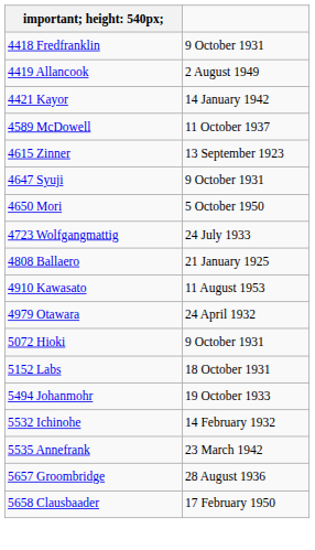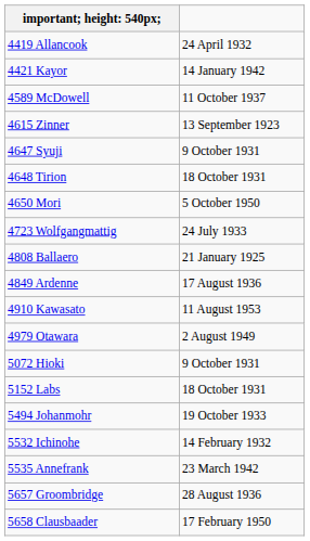 <table class="wikitable" style="font-size: 89%; float: left; width: 24em; margin-right: 1em; line-height: 1.65em">
 <tr>
 <th>important; height: 540px;</th>
 </tr>
 <tr>
-<td><a href='#'>4418 Fredfranklin</a></td>
-<td>9 October 1931</td>
-</tr>
-<tr>
 <td><a href='#'>4419 Allancook</a></td>
-<td>2 August 1949</td>
+<td>24 April 1932</td>
 </tr>
 <tr>
 <td><a href='#'>4421 Kayor</a></td>
 <td>14 January 1942</td>
 </tr>
 <tr>
 <td><a href='#'>4589 McDowell</a></td>
 <td>11 October 1937</td>
 </tr>
 <tr>
 <td><a href='#'>4615 Zinner</a></td>
 <td>13 September 1923</td>
 </tr>
 <tr>
 <td><a href='#'>4647 Syuji</a></td>
 <td>9 October 1931</td>
 </tr>
 <tr>
+<td><a href='#'>4648 Tirion</a></td>
+<td>18 October 1931</td>
+</tr>
+<tr>
 <td><a href='#'>4650 Mori</a></td>
 <td>5 October 1950</td>
 </tr>
 <tr>
 <td><a href='#'>4723 Wolfgangmattig</a></td>
 <td>24 July 1933</td>
 </tr>
 <tr>
 <td><a href='#'>4808 Ballaero</a></td>
 <td>21 January 1925</td>
 </tr>
 <tr>
+<td><a href='#'>4849 Ardenne</a></td>
+<td>17 August 1936</td>
+</tr>
+<tr>
 <td><a href='#'>4910 Kawasato</a></td>
 <td>11 August 1953</td>
 </tr>
 <tr>
 <td><a href='#'>4979 Otawara</a></td>
-<td>24 April 1932</td>
+<td>2 August 1949</td>
 </tr>
 <tr>
 <td><a href='#'>5072 Hioki</a></td>
 <td>9 October 1931</td>
 </tr>
 <tr>
 <td><a href='#'>5152 Labs</a></td>
 <td>18 October 1931</td>
 </tr>
 <tr>
 <td><a href='#'>5494 Johanmohr</a></td>
 <td>19 October 1933</td>
 </tr>
 <tr>
 <td><a href='#'>5532 Ichinohe</a></td>
 <td>14 February 1932</td>
 </tr>
 <tr>
 <td><a href='#'>5535 Annefrank</a></td>
 <td>23 March 1942</td>
 </tr>
 <tr>
 <td><a href='#'>5657 Groombridge</a></td>
 <td>28 August 1936</td>
 </tr>
 <tr>
 <td><a href='#'>5658 Clausbaader</a></td>
 <td>17 February 1950</td>
 </tr>
 </table>
